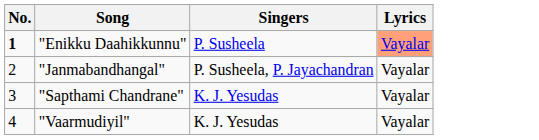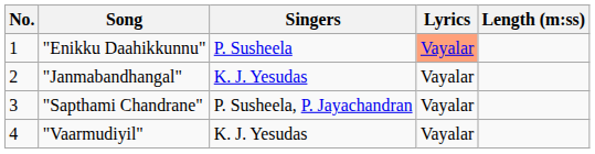 <table class="wikitable" style="font-size:95%;">
 <tr>
 <th>No.</th>
 <th>Song</th>
 <th>Singers</th>
 <th>Lyrics</th>
+<th>Length (m:ss)</th>
 </tr>
 <tr>
-<td><strong>1</strong></td>
+<td>1</td>
 <td>"Enikku Daahikkunnu"</td>
 <td><a href='#'>P. Susheela</a></td>
 <td style="background: lightsalmon;"><a href='#'>Vayalar</a></td>
+<td></td>
 </tr>
 <tr>
 <td>2</td>
 <td>"Janmabandhangal"</td>
-<td>P. Susheela, <a href='#'>P. Jayachandran</a></td>
+<td><a href='#'>K. J. Yesudas</a></td>
 <td>Vayalar</td>
+<td></td>
 </tr>
 <tr>
 <td>3</td>
 <td>"Sapthami Chandrane"</td>
-<td><a href='#'>K. J. Yesudas</a></td>
+<td>P. Susheela, <a href='#'>P. Jayachandran</a></td>
 <td>Vayalar</td>
+<td></td>
 </tr>
 <tr>
 <td>4</td>
 <td>"Vaarmudiyil"</td>
 <td>K. J. Yesudas</td>
 <td>Vayalar</td>
+<td></td>
 </tr>
 </table>
